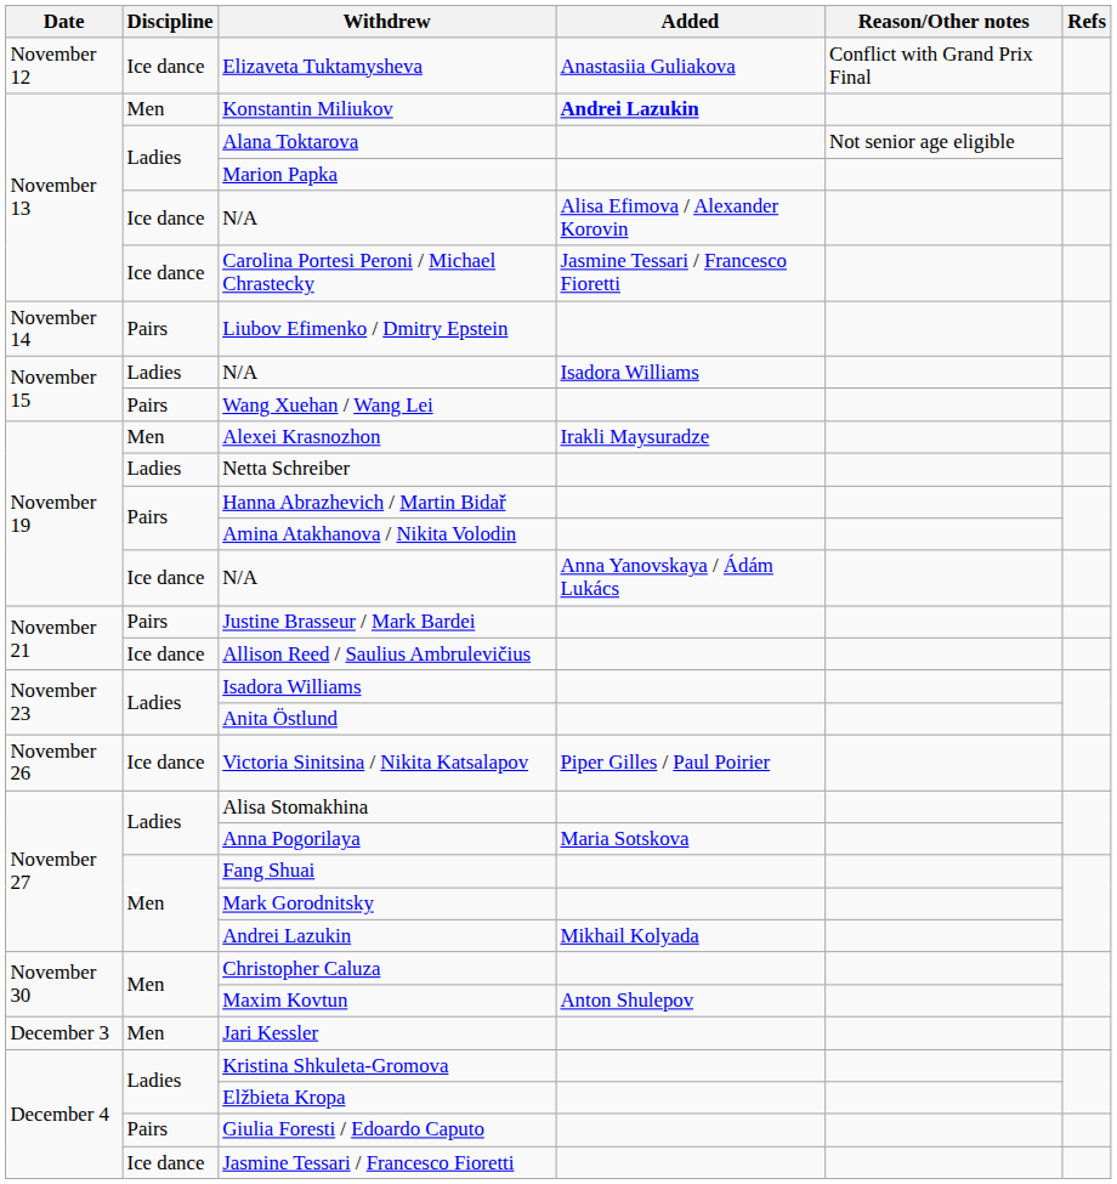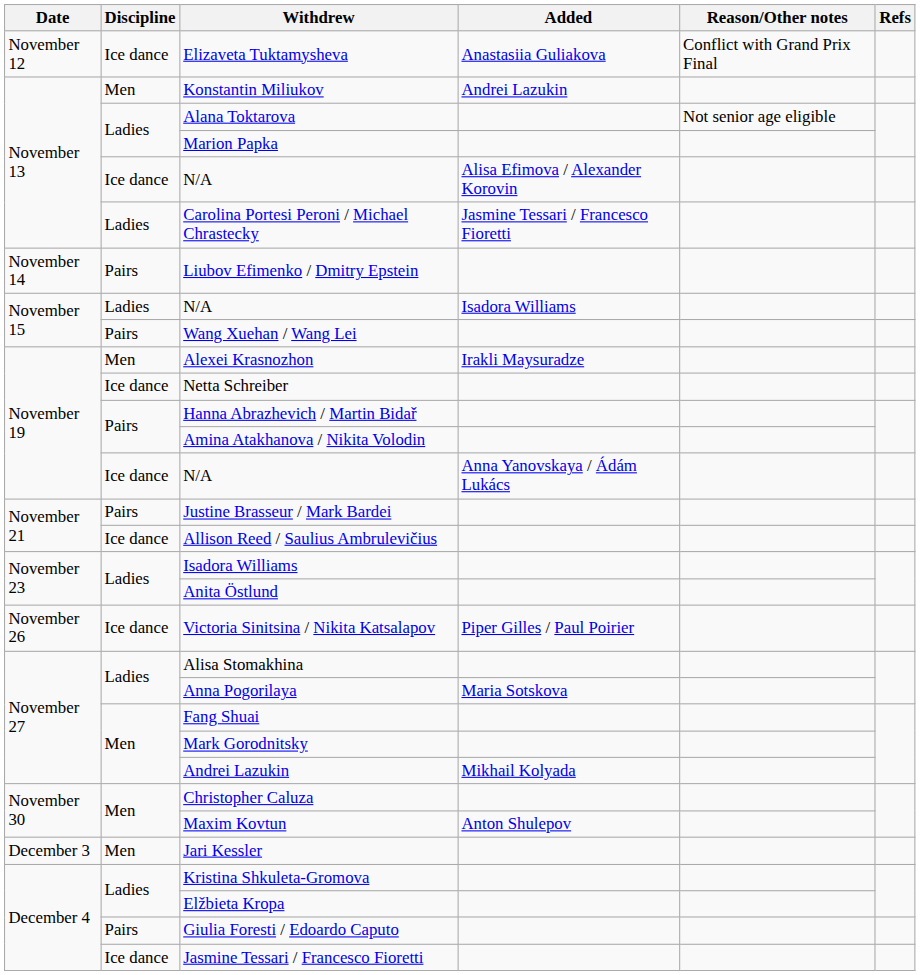 <table class="wikitable sortable">
 <tr>
 <th>Date</th>
 <th>Discipline</th>
 <th>Withdrew</th>
 <th>Added</th>
 <th>Reason/Other notes</th>
 <th>Refs</th>
 </tr>
 <tr>
 <td>November 12</td>
 <td>Ice dance</td>
 <td> <a href='#'>Elizaveta Tuktamysheva</a></td>
 <td> <a href='#'>Anastasiia Guliakova</a></td>
 <td>Conflict with Grand Prix Final</td>
 <td></td>
 </tr>
 <tr>
 <td rowspan=5>November 13</td>
 <td>Men</td>
 <td> <a href='#'>Konstantin Miliukov</a></td>
-<td><strong> <a href='#'>Andrei Lazukin</a></strong></td>
+<td> <a href='#'>Andrei Lazukin</a></td>
 <td></td>
 <td></td>
 </tr>
 <tr>
 <td rowspan=2>Ladies</td>
 <td> <a href='#'>Alana Toktarova</a></td>
 <td></td>
 <td>Not senior age eligible</td>
 <td rowspan=2></td>
 </tr>
 <tr>
 <td> <a href='#'>Marion Papka</a></td>
 <td></td>
 <td></td>
 </tr>
 <tr>
 <td>Ice dance</td>
 <td>N/A</td>
 <td> <a href='#'>Alisa Efimova</a> / <a href='#'>Alexander Korovin</a></td>
 <td></td>
 <td></td>
 </tr>
 <tr>
-<td>Ice dance</td>
+<td>Ladies</td>
 <td> <a href='#'>Carolina Portesi Peroni</a> / <a href='#'>Michael Chrastecky</a></td>
 <td> <a href='#'>Jasmine Tessari</a> / <a href='#'>Francesco Fioretti</a></td>
 <td></td>
 <td></td>
 </tr>
 <tr>
 <td>November 14</td>
 <td>Pairs</td>
 <td> <a href='#'>Liubov Efimenko</a> / <a href='#'>Dmitry Epstein</a></td>
 <td></td>
 <td></td>
 <td></td>
 </tr>
 <tr>
 <td rowspan=2>November 15</td>
 <td>Ladies</td>
 <td>N/A</td>
 <td> <a href='#'>Isadora Williams</a></td>
 <td></td>
 <td></td>
 </tr>
 <tr>
 <td>Pairs</td>
 <td> <a href='#'>Wang Xuehan</a> / <a href='#'>Wang Lei</a></td>
 <td></td>
 <td></td>
 <td></td>
 </tr>
 <tr>
 <td rowspan=5>November 19</td>
 <td>Men</td>
 <td> <a href='#'>Alexei Krasnozhon</a></td>
 <td> <a href='#'>Irakli Maysuradze</a></td>
 <td></td>
 <td></td>
 </tr>
 <tr>
-<td>Ladies</td>
+<td>Ice dance</td>
 <td> Netta Schreiber</td>
 <td></td>
 <td></td>
 <td></td>
 </tr>
 <tr>
 <td rowspan=2>Pairs</td>
 <td> <a href='#'>Hanna Abrazhevich</a> / <a href='#'>Martin Bidař</a></td>
 <td></td>
 <td></td>
 <td rowspan=2></td>
 </tr>
 <tr>
 <td> <a href='#'>Amina Atakhanova</a> / <a href='#'>Nikita Volodin</a></td>
 <td></td>
 <td></td>
 </tr>
 <tr>
 <td>Ice dance</td>
 <td>N/A</td>
 <td> <a href='#'>Anna Yanovskaya</a> / <a href='#'>Ádám Lukács</a></td>
 <td></td>
 <td></td>
 </tr>
 <tr>
 <td rowspan=2>November 21</td>
 <td>Pairs</td>
 <td> <a href='#'>Justine Brasseur</a> / <a href='#'>Mark Bardei</a></td>
 <td></td>
 <td></td>
 <td></td>
 </tr>
 <tr>
 <td>Ice dance</td>
 <td> <a href='#'>Allison Reed</a> / <a href='#'>Saulius Ambrulevičius</a></td>
 <td></td>
 <td></td>
 <td></td>
 </tr>
 <tr>
 <td rowspan=2>November 23</td>
 <td rowspan=2>Ladies</td>
 <td> <a href='#'>Isadora Williams</a></td>
 <td></td>
 <td></td>
 <td rowspan=2></td>
 </tr>
 <tr>
 <td> <a href='#'>Anita Östlund</a></td>
 <td></td>
 <td></td>
 </tr>
 <tr>
 <td>November 26</td>
 <td>Ice dance</td>
 <td> <a href='#'>Victoria Sinitsina</a> / <a href='#'>Nikita Katsalapov</a></td>
 <td> <a href='#'>Piper Gilles</a> / <a href='#'>Paul Poirier</a></td>
 <td></td>
 <td></td>
 </tr>
 <tr>
 <td rowspan=5>November 27</td>
 <td rowspan=2>Ladies</td>
 <td> Alisa Stomakhina</td>
 <td></td>
 <td></td>
 <td rowspan=2></td>
 </tr>
 <tr>
 <td> <a href='#'>Anna Pogorilaya</a></td>
 <td> <a href='#'>Maria Sotskova</a></td>
 <td></td>
 </tr>
 <tr>
 <td rowspan=3>Men</td>
 <td> <a href='#'>Fang Shuai</a></td>
 <td></td>
 <td></td>
 <td rowspan=3></td>
 </tr>
 <tr>
 <td> <a href='#'>Mark Gorodnitsky</a></td>
 <td></td>
 <td></td>
 </tr>
 <tr>
 <td> <a href='#'>Andrei Lazukin</a></td>
 <td> <a href='#'>Mikhail Kolyada</a></td>
 <td></td>
 </tr>
 <tr>
 <td rowspan=2>November 30</td>
 <td rowspan=2>Men</td>
 <td> <a href='#'>Christopher Caluza</a></td>
 <td></td>
 <td></td>
 <td rowspan=2></td>
 </tr>
 <tr>
 <td> <a href='#'>Maxim Kovtun</a></td>
 <td> <a href='#'>Anton Shulepov</a></td>
 <td></td>
 </tr>
 <tr>
 <td>December 3</td>
 <td>Men</td>
 <td> <a href='#'>Jari Kessler</a></td>
 <td></td>
 <td></td>
 <td></td>
 </tr>
 <tr>
 <td rowspan=4>December 4</td>
 <td rowspan=2>Ladies</td>
 <td> <a href='#'>Kristina Shkuleta-Gromova</a></td>
 <td></td>
 <td></td>
 <td rowspan=2></td>
 </tr>
 <tr>
 <td> <a href='#'>Elžbieta Kropa</a></td>
 <td></td>
 <td></td>
 </tr>
 <tr>
 <td>Pairs</td>
 <td> <a href='#'>Giulia Foresti</a> / <a href='#'>Edoardo Caputo</a></td>
 <td></td>
 <td></td>
 <td></td>
 </tr>
 <tr>
 <td>Ice dance</td>
 <td> <a href='#'>Jasmine Tessari</a> / <a href='#'>Francesco Fioretti</a></td>
 <td></td>
 <td></td>
 <td></td>
 </tr>
 </table>
